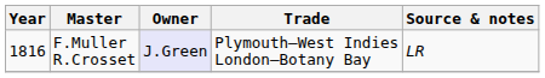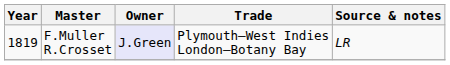 <table class=" wikitable">
 <tr>
 <th>Year</th>
 <th>Master</th>
 <th>Owner</th>
 <th>Trade</th>
 <th>Source & notes</th>
 </tr>
 <tr>
-<td>1816</td>
+<td>1819</td>
 <td>F.Muller<br>R.Crosset</td>
 <td style="background: lavender;">J.Green</td>
 <td>Plymouth–West Indies<br>London–Botany Bay</td>
 <td><em>LR</em></td>
 </tr>
 <tr>
 </tr>
 </table>
